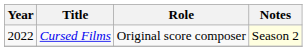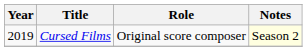 <table class = "wikitable sortable">
 <tr>
 <th>Year</th>
 <th>Title</th>
 <th>Role</th>
 <th class="unsortable">Notes</th>
 </tr>
 <tr>
-<td>2022</td>
+<td>2019</td>
 <td><em><a href='#'>Cursed Films</a></em></td>
 <td>Original score composer</td>
 <td style="background: lightyellow;">Season 2</td>
 </tr>
 <tr>
 </tr>
 </table>
